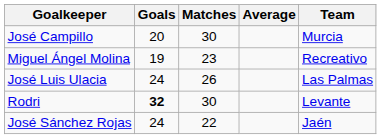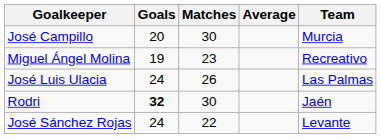 <table class="wikitable sortable" class="wikitable">
 <tr style="background:#ccc; text-align:center;">
 <th>Goalkeeper</th>
 <th>Goals</th>
 <th>Matches</th>
 <th>Average</th>
 <th>Team</th>
 </tr>
 <tr>
 <td> <a href='#'>José Campillo</a></td>
 <td style="text-align:center;">20</td>
 <td style="text-align:center;">30</td>
 <td style="text-align:center;"></td>
 <td><a href='#'>Murcia</a></td>
 </tr>
 <tr>
 <td> <a href='#'>Miguel Ángel Molina</a></td>
 <td style="text-align:center;">19</td>
 <td style="text-align:center;">23</td>
 <td style="text-align:center;"></td>
 <td><a href='#'>Recreativo</a></td>
 </tr>
 <tr>
 <td> <a href='#'>José Luis Ulacia</a></td>
 <td style="text-align:center;">24</td>
 <td style="text-align:center;">26</td>
 <td style="text-align:center;"></td>
 <td><a href='#'>Las Palmas</a></td>
 </tr>
 <tr>
 <td> <a href='#'>Rodri</a></td>
 <td style="text-align:center;"><strong>32</strong></td>
 <td style="text-align:center;">30</td>
 <td style="text-align:center;"></td>
-<td><a href='#'>Levante</a></td>
+<td><a href='#'>Jaén</a></td>
 </tr>
 <tr>
 <td> <a href='#'>José Sánchez Rojas</a></td>
 <td style="text-align:center;">24</td>
 <td style="text-align:center;">22</td>
 <td style="text-align:center;"></td>
-<td><a href='#'>Jaén</a></td>
+<td><a href='#'>Levante</a></td>
 </tr>
 </table>
